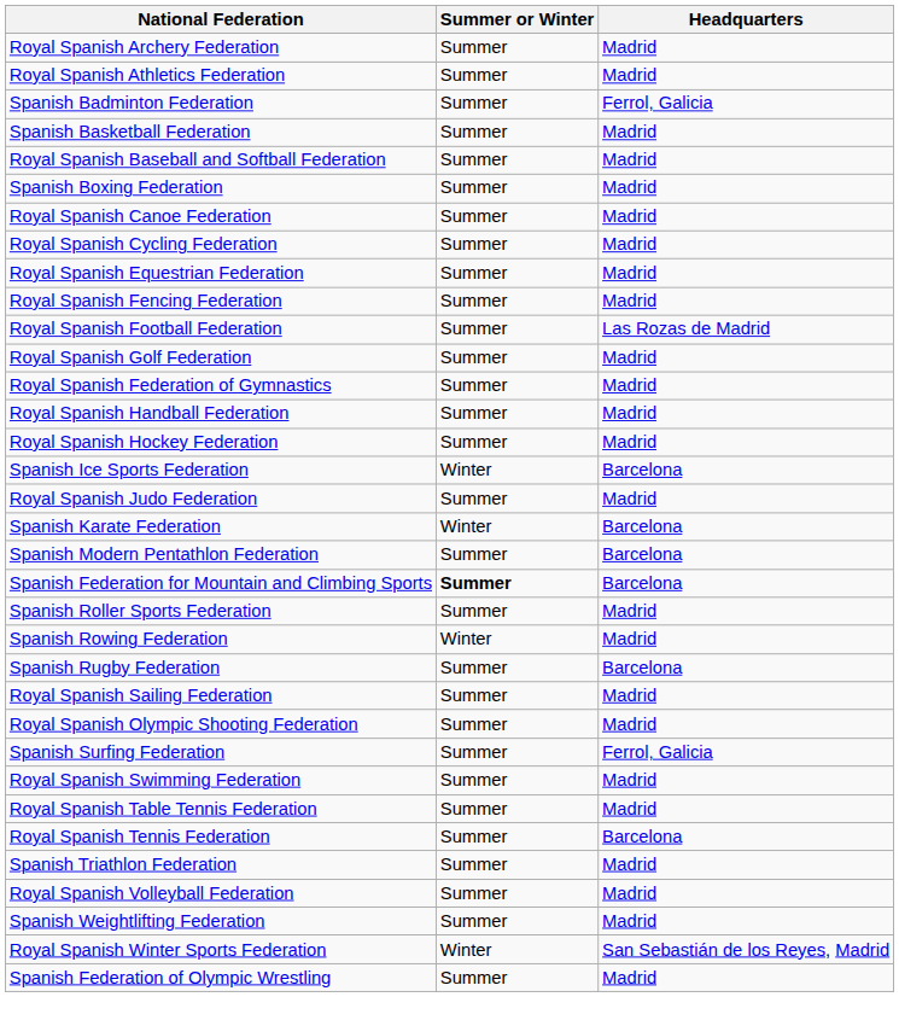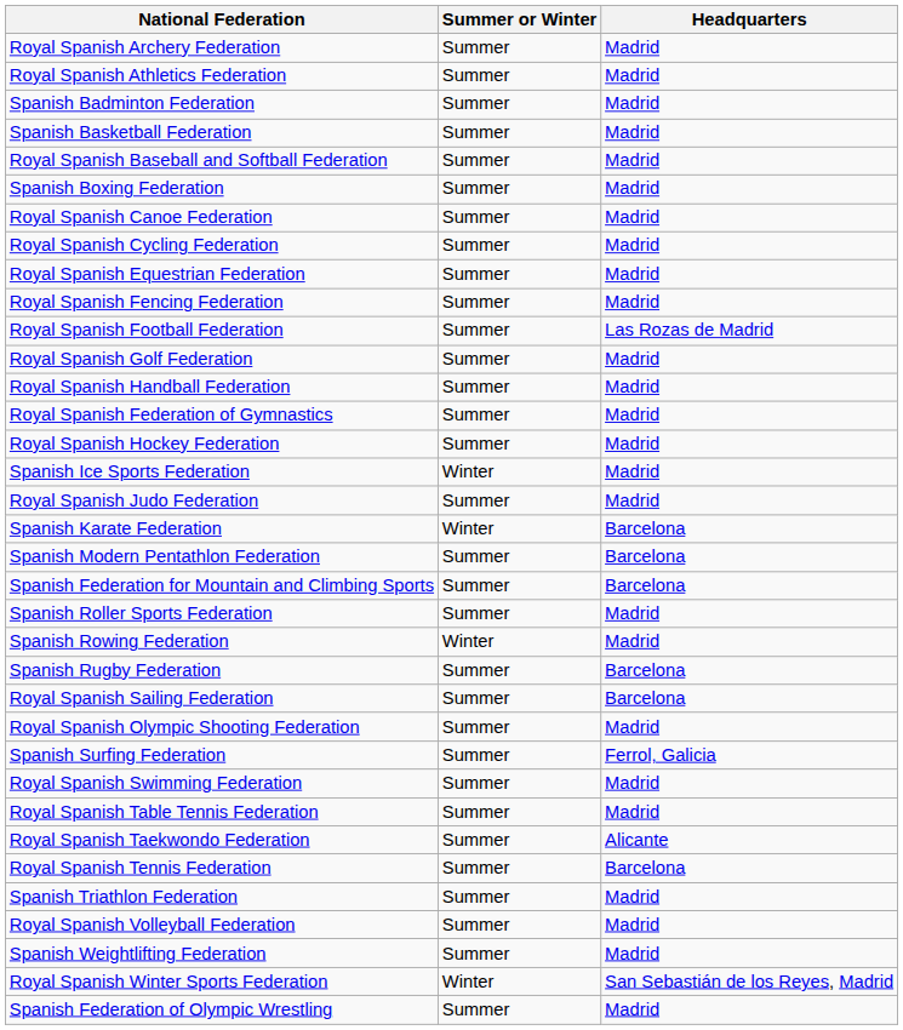 <table class="wikitable sortable">
 <tr>
 <th>National Federation</th>
 <th>Summer or Winter</th>
 <th>Headquarters</th>
 </tr>
 <tr>
 <td><a href='#'>Royal Spanish Archery Federation</a></td>
 <td>Summer</td>
 <td><a href='#'>Madrid</a></td>
 </tr>
 <tr>
 <td><a href='#'>Royal Spanish Athletics Federation</a></td>
 <td>Summer</td>
 <td><a href='#'>Madrid</a></td>
 </tr>
 <tr>
 <td><a href='#'>Spanish Badminton Federation</a></td>
 <td>Summer</td>
-<td><a href='#'>Ferrol, Galicia</a></td>
+<td><a href='#'>Madrid</a></td>
 </tr>
 <tr>
 <td><a href='#'>Spanish Basketball Federation</a></td>
 <td>Summer</td>
 <td><a href='#'>Madrid</a></td>
 </tr>
 <tr>
 <td><a href='#'>Royal Spanish Baseball and Softball Federation</a></td>
 <td>Summer</td>
 <td><a href='#'>Madrid</a></td>
 </tr>
 <tr>
 <td><a href='#'>Spanish Boxing Federation</a></td>
 <td>Summer</td>
 <td><a href='#'>Madrid</a></td>
 </tr>
 <tr>
 <td><a href='#'>Royal Spanish Canoe Federation</a></td>
 <td>Summer</td>
 <td><a href='#'>Madrid</a></td>
 </tr>
 <tr>
 <td><a href='#'>Royal Spanish Cycling Federation</a></td>
 <td>Summer</td>
 <td><a href='#'>Madrid</a></td>
 </tr>
 <tr>
 <td><a href='#'>Royal Spanish Equestrian Federation</a></td>
 <td>Summer</td>
 <td><a href='#'>Madrid</a></td>
 </tr>
 <tr>
 <td><a href='#'>Royal Spanish Fencing Federation</a></td>
 <td>Summer</td>
 <td><a href='#'>Madrid</a></td>
 </tr>
 <tr>
 <td><a href='#'>Royal Spanish Football Federation</a></td>
 <td>Summer</td>
 <td><a href='#'>Las Rozas de Madrid</a></td>
 </tr>
 <tr>
 <td><a href='#'>Royal Spanish Golf Federation</a></td>
 <td>Summer</td>
 <td><a href='#'>Madrid</a></td>
 </tr>
 <tr>
-<td><a href='#'>Royal Spanish Federation of Gymnastics</a></td>
+<td><a href='#'>Royal Spanish Handball Federation</a></td>
 <td>Summer</td>
 <td><a href='#'>Madrid</a></td>
 </tr>
 <tr>
-<td><a href='#'>Royal Spanish Handball Federation</a></td>
+<td><a href='#'>Royal Spanish Federation of Gymnastics</a></td>
 <td>Summer</td>
 <td><a href='#'>Madrid</a></td>
 </tr>
 <tr>
 <td><a href='#'>Royal Spanish Hockey Federation</a></td>
 <td>Summer</td>
 <td><a href='#'>Madrid</a></td>
 </tr>
 <tr>
 <td><a href='#'>Spanish Ice Sports Federation</a></td>
 <td>Winter</td>
-<td><a href='#'>Barcelona</a></td>
+<td><a href='#'>Madrid</a></td>
 </tr>
 <tr>
 <td><a href='#'>Royal Spanish Judo Federation</a></td>
 <td>Summer</td>
 <td><a href='#'>Madrid</a></td>
 </tr>
 <tr>
 <td><a href='#'>Spanish Karate Federation</a></td>
 <td>Winter</td>
 <td><a href='#'>Barcelona</a></td>
 </tr>
 <tr>
 <td><a href='#'>Spanish Modern Pentathlon Federation</a></td>
 <td>Summer</td>
 <td><a href='#'>Barcelona</a></td>
 </tr>
 <tr>
 <td><a href='#'>Spanish Federation for Mountain and Climbing Sports</a></td>
-<td><strong>Summer</strong></td>
+<td>Summer</td>
 <td><a href='#'>Barcelona</a></td>
 </tr>
 <tr>
 <td><a href='#'>Spanish Roller Sports Federation</a></td>
 <td>Summer</td>
 <td><a href='#'>Madrid</a></td>
 </tr>
 <tr>
 <td><a href='#'>Spanish Rowing Federation</a></td>
 <td>Winter</td>
 <td><a href='#'>Madrid</a></td>
 </tr>
 <tr>
 <td><a href='#'>Spanish Rugby Federation</a></td>
 <td>Summer</td>
 <td><a href='#'>Barcelona</a></td>
 </tr>
 <tr>
 <td><a href='#'>Royal Spanish Sailing Federation</a></td>
 <td>Summer</td>
-<td><a href='#'>Madrid</a></td>
+<td><a href='#'>Barcelona</a></td>
 </tr>
 <tr>
 <td><a href='#'>Royal Spanish Olympic Shooting Federation</a></td>
 <td>Summer</td>
 <td><a href='#'>Madrid</a></td>
 </tr>
 <tr>
 <td><a href='#'>Spanish Surfing Federation</a></td>
 <td>Summer</td>
 <td><a href='#'>Ferrol, Galicia</a></td>
 </tr>
 <tr>
 <td><a href='#'>Royal Spanish Swimming Federation</a></td>
 <td>Summer</td>
 <td><a href='#'>Madrid</a></td>
 </tr>
 <tr>
 <td><a href='#'>Royal Spanish Table Tennis Federation</a></td>
 <td>Summer</td>
 <td><a href='#'>Madrid</a></td>
+</tr>
+<tr>
+<td><a href='#'>Royal Spanish Taekwondo Federation</a></td>
+<td>Summer</td>
+<td><a href='#'>Alicante</a></td>
 </tr>
 <tr>
 <td><a href='#'>Royal Spanish Tennis Federation</a></td>
 <td>Summer</td>
 <td><a href='#'>Barcelona</a></td>
 </tr>
 <tr>
 <td><a href='#'>Spanish Triathlon Federation</a></td>
 <td>Summer</td>
 <td><a href='#'>Madrid</a></td>
 </tr>
 <tr>
 <td><a href='#'>Royal Spanish Volleyball Federation</a></td>
 <td>Summer</td>
 <td><a href='#'>Madrid</a></td>
 </tr>
 <tr>
 <td><a href='#'>Spanish Weightlifting Federation</a></td>
 <td>Summer</td>
 <td><a href='#'>Madrid</a></td>
 </tr>
 <tr>
 <td><a href='#'>Royal Spanish Winter Sports Federation</a></td>
 <td>Winter</td>
 <td><a href='#'>San Sebastián de los Reyes</a>, <a href='#'>Madrid</a></td>
 </tr>
 <tr>
 <td><a href='#'>Spanish Federation of Olympic Wrestling</a></td>
 <td>Summer</td>
 <td><a href='#'>Madrid</a></td>
 </tr>
 </table>
